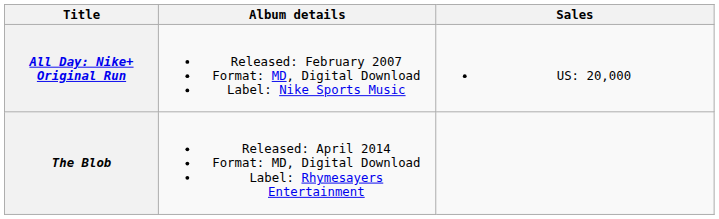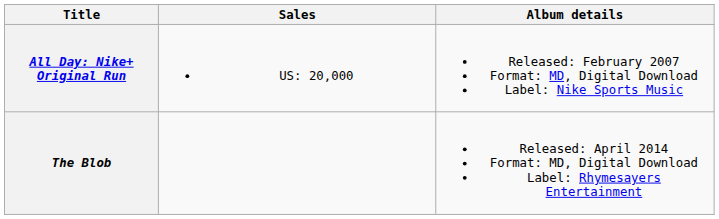 <table class="wikitable plainrowheaders" style="text-align:center;">
 <tr>
 <th scope="col" style="width:12em;">Title</th>
+<th scope="col" style="width:22em;">Sales</th>
 <th scope="col" style="width:22em;">Album details</th>
-<th scope="col" style="width:22em;">Sales</th>
 </tr>
 <tr>
 <th scope="row"><em><a href='#'>All Day: Nike+ Original Run</a></em></th>
+<td><br><ul><li>US: 20,000</li></ul></td>
 <td><br><ul><li>Released: February 2007</li><li>Format: <a href='#'>MD</a>, Digital Download</li><li>Label: <a href='#'>Nike Sports Music</a></li></ul></td>
-<td><br><ul><li>US: 20,000</li></ul></td>
 </tr>
 <tr>
 <th scope="row"><em>The Blob</em></th>
+<td></td>
 <td><br><ul><li>Released: April 2014</li><li>Format: MD, Digital Download</li><li>Label: <a href='#'>Rhymesayers Entertainment</a></li></ul></td>
-<td></td>
 </tr>
 </table>
